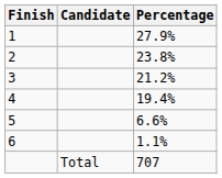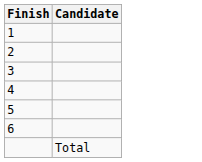 <table class="wikitable sortable">
 <tr>
 <th>Finish</th>
 <th>Candidate</th>
-<th>Percentage</th>
 </tr>
 <tr>
 <td>1</td>
 <td></td>
-<td>27.9%</td>
 </tr>
 <tr>
 <td>2</td>
 <td></td>
-<td>23.8%</td>
 </tr>
 <tr>
 <td>3</td>
 <td></td>
-<td>21.2%</td>
 </tr>
 <tr>
 <td>4</td>
 <td></td>
-<td>19.4%</td>
 </tr>
 <tr>
 <td>5</td>
 <td></td>
-<td>6.6%</td>
 </tr>
 <tr>
 <td>6</td>
 <td></td>
-<td>1.1%</td>
 </tr>
 <tr>
 <td></td>
 <td>Total</td>
-<td>707</td>
 </tr>
 </table>
